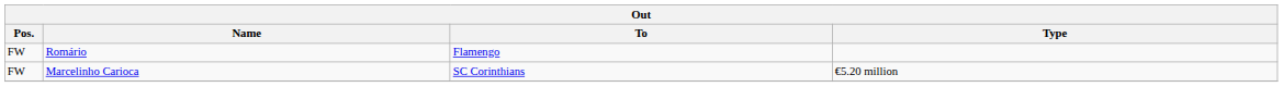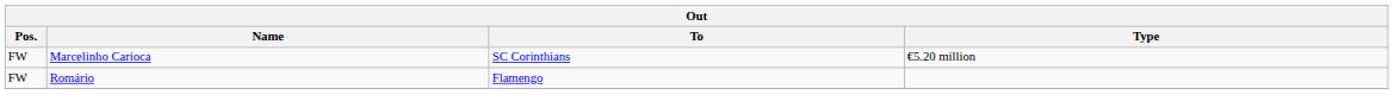 <table class="wikitable" style="font-size:90%;width:99%;">
 <tr>
 <th colspan="4">Out</th>
 </tr>
 <tr>
 <th width=3%>Pos.</th>
 <th width=32%>Name</th>
 <th width=30%>To</th>
 <th width=35%>Type</th>
 </tr>
 <tr>
 <td>FW</td>
+<td><a href='#'>Marcelinho Carioca</a></td>
+<td><a href='#'>SC Corinthians</a></td>
+<td>€5.20 million</td>
+</tr>
+<tr>
+<td>FW</td>
 <td><a href='#'>Romário</a></td>
 <td><a href='#'>Flamengo</a></td>
 <td></td>
 </tr>
 <tr>
-<td>FW</td>
-<td><a href='#'>Marcelinho Carioca</a></td>
-<td><a href='#'>SC Corinthians</a></td>
-<td>€5.20 million</td>
-</tr>
-<tr>
 </tr>
 </table>
